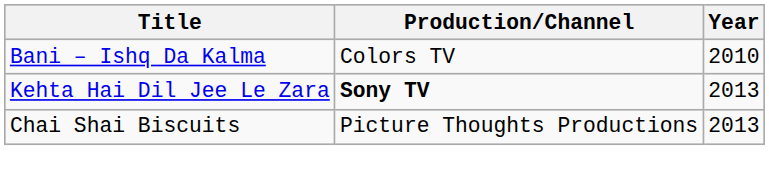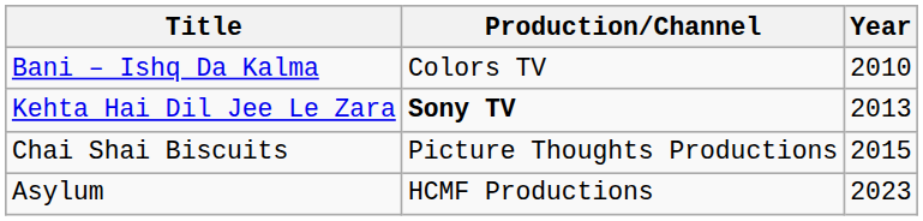 <table class="wikitable">
 <tr>
 <th>Title</th>
 <th>Production/Channel</th>
 <th>Year</th>
 </tr>
 <tr>
 <td><a href='#'>Bani – Ishq Da Kalma</a></td>
 <td>Colors TV</td>
 <td>2010</td>
 </tr>
 <tr>
 <td><a href='#'>Kehta Hai Dil Jee Le Zara</a></td>
 <td><strong>Sony TV</strong></td>
 <td>2013</td>
 </tr>
 <tr>
 <td>Chai Shai Biscuits</td>
 <td>Picture Thoughts Productions</td>
-<td>2013</td>
+<td>2015</td>
+</tr>
+<tr>
+<td>Asylum</td>
+<td>HCMF Productions</td>
+<td>2023</td>
 </tr>
 </table>
